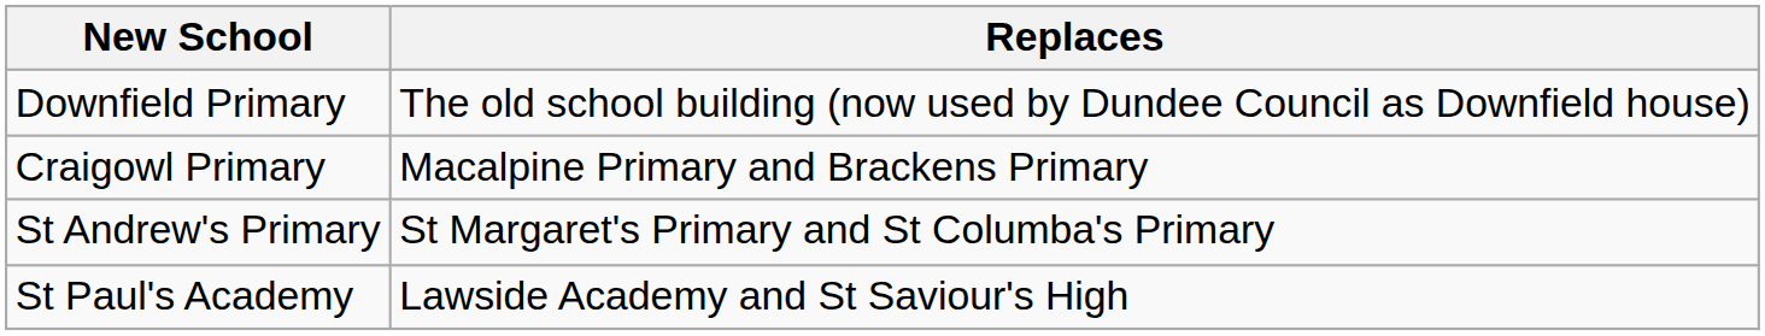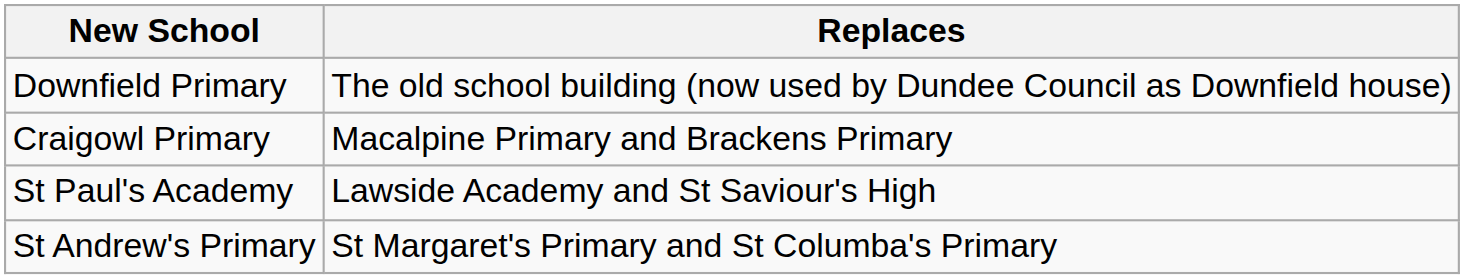 <table class="wikitable">
 <tr>
 <th>New School</th>
 <th>Replaces</th>
 </tr>
 <tr>
 <td>Downfield Primary</td>
 <td>The old school building (now used by Dundee Council as Downfield house)</td>
 </tr>
 <tr>
 <td>Craigowl Primary</td>
 <td>Macalpine Primary and Brackens Primary</td>
 </tr>
 <tr>
+<td>St Paul's Academy</td>
+<td>Lawside Academy and St Saviour's High</td>
+</tr>
+<tr>
 <td>St Andrew's Primary</td>
 <td>St Margaret's Primary and St Columba's Primary</td>
 </tr>
-<tr>
-<td>St Paul's Academy</td>
-<td>Lawside Academy and St Saviour's High</td>
-</tr>
 </table>
